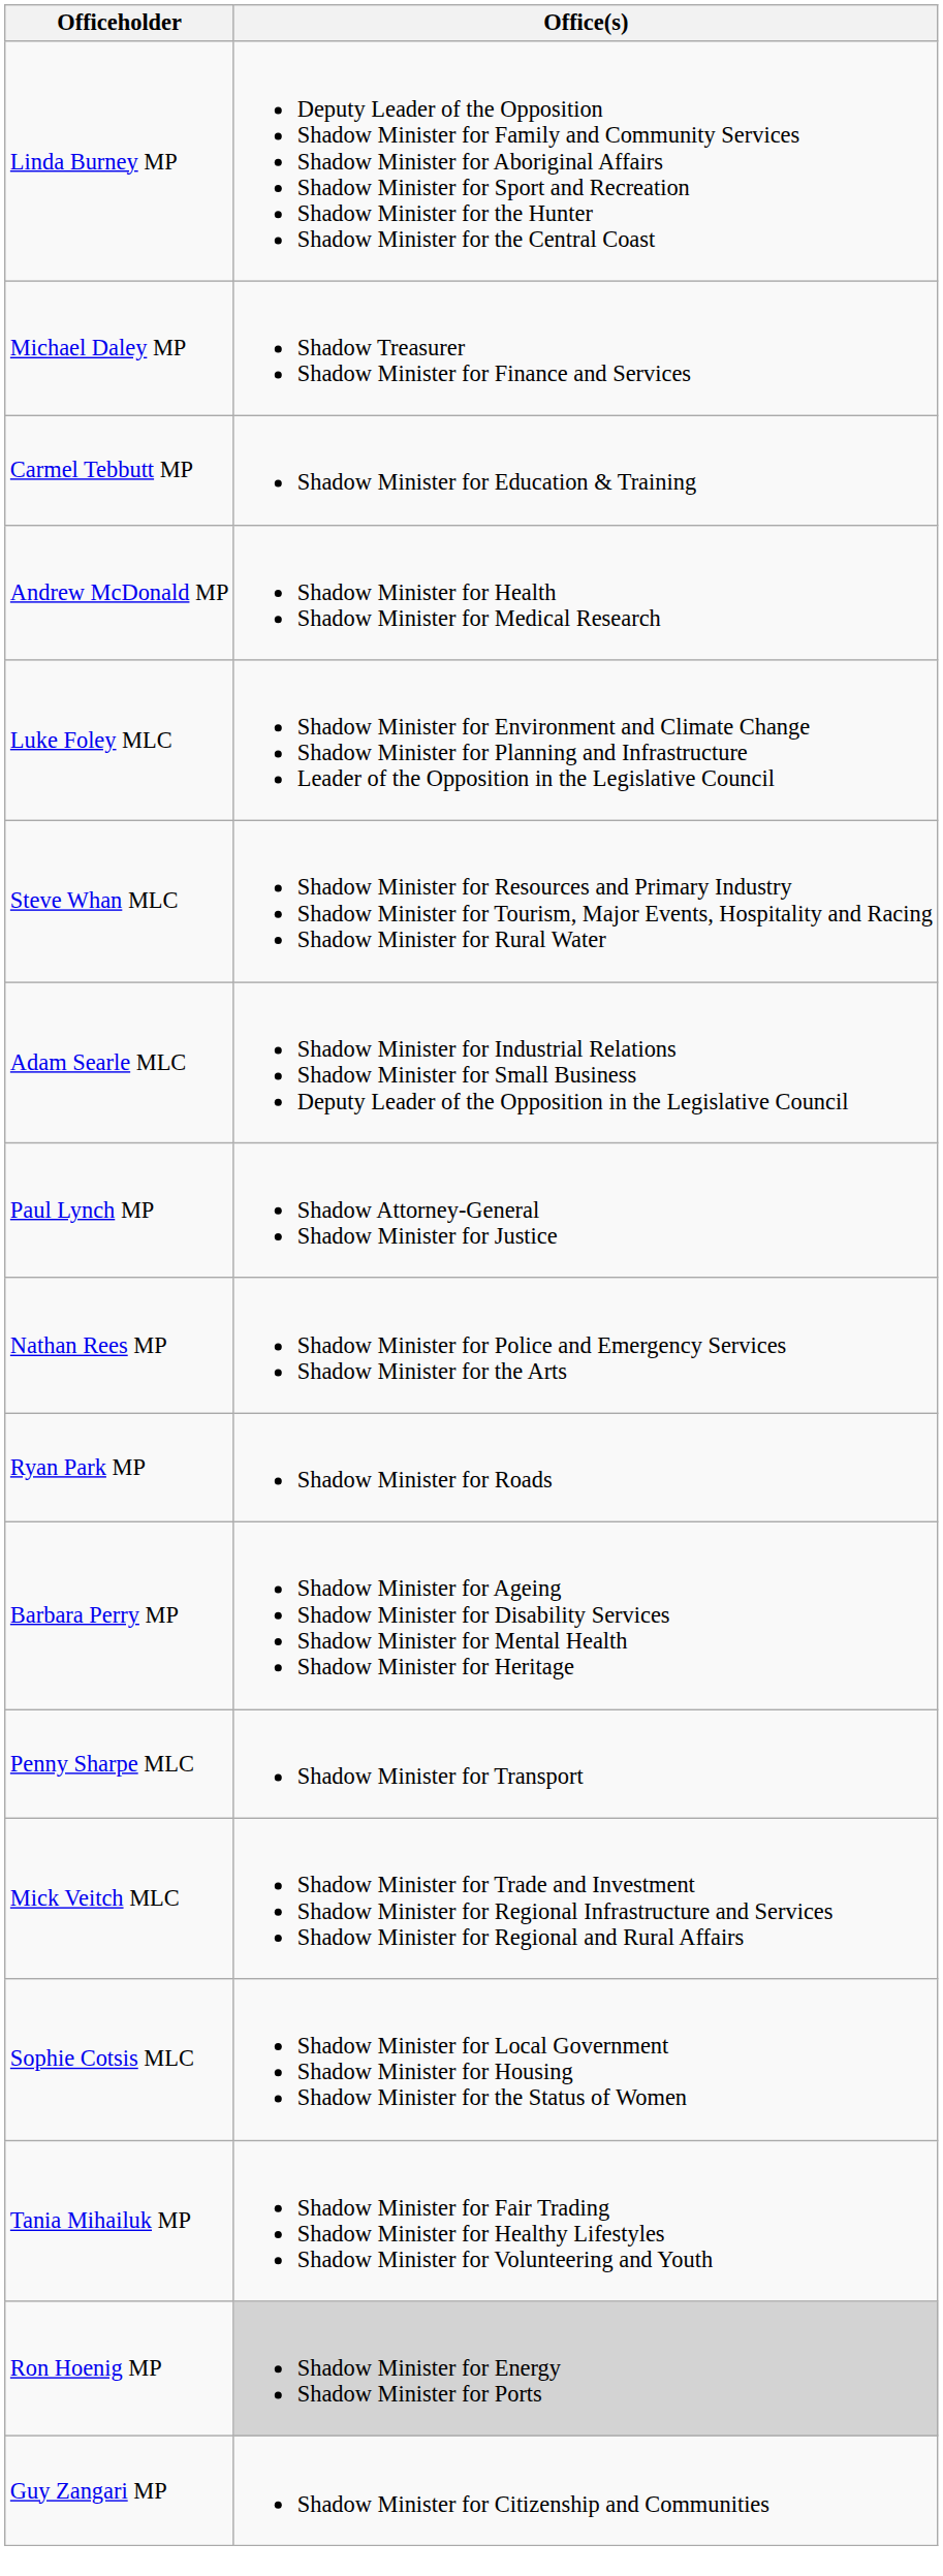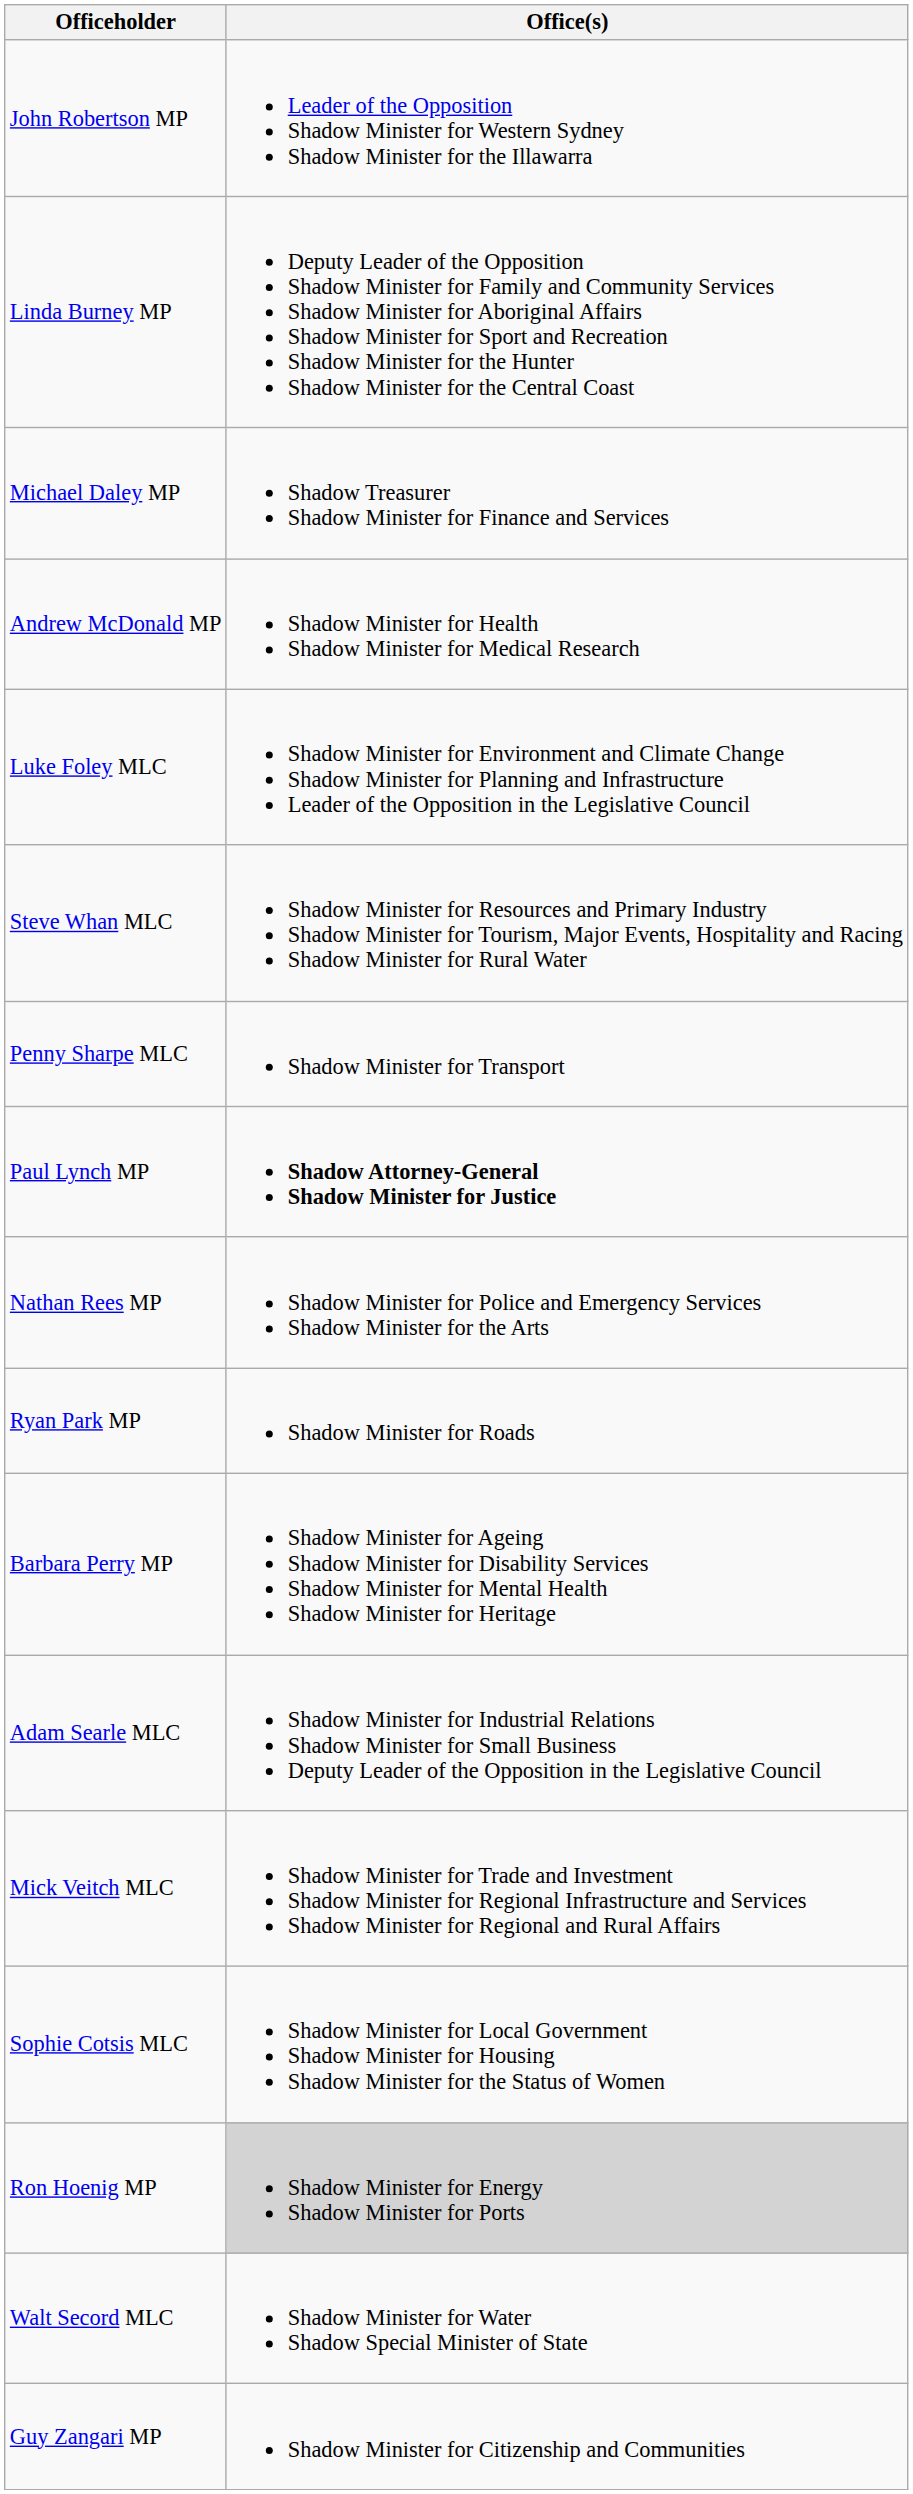 <table class="wikitable">
 <tr>
 <th>Officeholder</th>
 <th>Office(s)</th>
+</tr>
+<tr>
+<td><a href='#'>John Robertson</a> MP</td>
+<td><br><ul><li><a href='#'>Leader of the Opposition</a></li><li>Shadow Minister for Western Sydney</li><li>Shadow Minister for the Illawarra</li></ul></td>
 </tr>
 <tr>
 <td><a href='#'>Linda Burney</a> MP</td>
 <td><br><ul><li>Deputy Leader of the Opposition</li><li>Shadow Minister for Family and Community Services</li><li>Shadow Minister for Aboriginal Affairs</li><li>Shadow Minister for Sport and Recreation</li><li>Shadow Minister for the Hunter</li><li>Shadow Minister for the Central Coast</li></ul></td>
 </tr>
 <tr>
 <td><a href='#'>Michael Daley</a> MP</td>
 <td><br><ul><li>Shadow Treasurer</li><li>Shadow Minister for Finance and Services</li></ul></td>
-</tr>
-<tr>
-<td><a href='#'>Carmel Tebbutt</a> MP</td>
-<td><br><ul><li>Shadow Minister for Education & Training</li></ul></td>
 </tr>
 <tr>
 <td><a href='#'>Andrew McDonald</a> MP</td>
 <td><br><ul><li>Shadow Minister for Health</li><li>Shadow Minister for Medical Research</li></ul></td>
 </tr>
 <tr>
 <td><a href='#'>Luke Foley</a> MLC</td>
 <td><br><ul><li>Shadow Minister for Environment and Climate Change</li><li>Shadow Minister for Planning and Infrastructure</li><li>Leader of the Opposition in the Legislative Council</li></ul></td>
 </tr>
 <tr>
 <td><a href='#'>Steve Whan</a> MLC</td>
 <td><br><ul><li>Shadow Minister for Resources and Primary Industry</li><li>Shadow Minister for Tourism, Major Events, Hospitality and Racing</li><li>Shadow Minister for Rural Water</li></ul></td>
 </tr>
 <tr>
-<td><a href='#'>Adam Searle</a> MLC</td>
-<td><br><ul><li>Shadow Minister for Industrial Relations</li><li>Shadow Minister for Small Business</li><li>Deputy Leader of the Opposition in the Legislative Council</li></ul></td>
+<td><a href='#'>Penny Sharpe</a> MLC</td>
+<td><br><ul><li>Shadow Minister for Transport</li></ul></td>
 </tr>
 <tr>
 <td><a href='#'>Paul Lynch</a> MP</td>
-<td><br><ul><li>Shadow Attorney-General</li><li>Shadow Minister for Justice</li></ul></td>
+<td><strong><br><ul><li>Shadow Attorney-General</li><li>Shadow Minister for Justice</li></ul></strong></td>
 </tr>
 <tr>
 <td><a href='#'>Nathan Rees</a> MP</td>
 <td><br><ul><li>Shadow Minister for Police and Emergency Services</li><li>Shadow Minister for the Arts</li></ul></td>
 </tr>
 <tr>
 <td><a href='#'>Ryan Park</a> MP</td>
 <td><br><ul><li>Shadow Minister for Roads</li></ul></td>
 </tr>
 <tr>
 <td><a href='#'>Barbara Perry</a> MP</td>
 <td><br><ul><li>Shadow Minister for Ageing</li><li>Shadow Minister for Disability Services</li><li>Shadow Minister for Mental Health</li><li>Shadow Minister for Heritage</li></ul></td>
 </tr>
 <tr>
-<td><a href='#'>Penny Sharpe</a> MLC</td>
-<td><br><ul><li>Shadow Minister for Transport</li></ul></td>
+<td><a href='#'>Adam Searle</a> MLC</td>
+<td><br><ul><li>Shadow Minister for Industrial Relations</li><li>Shadow Minister for Small Business</li><li>Deputy Leader of the Opposition in the Legislative Council</li></ul></td>
 </tr>
 <tr>
 <td><a href='#'>Mick Veitch</a> MLC</td>
 <td><br><ul><li>Shadow Minister for Trade and Investment</li><li>Shadow Minister for Regional Infrastructure and Services</li><li>Shadow Minister for Regional and Rural Affairs</li></ul></td>
 </tr>
 <tr>
 <td><a href='#'>Sophie Cotsis</a> MLC</td>
 <td><br><ul><li>Shadow Minister for Local Government</li><li>Shadow Minister for Housing</li><li>Shadow Minister for the Status of Women</li></ul></td>
 </tr>
 <tr>
-<td><a href='#'>Tania Mihailuk</a> MP</td>
-<td><br><ul><li>Shadow Minister for Fair Trading</li><li>Shadow Minister for Healthy Lifestyles</li><li>Shadow Minister for Volunteering and Youth</li></ul></td>
+<td><a href='#'>Ron Hoenig</a> MP</td>
+<td style="background: lightgrey;"><br><ul><li>Shadow Minister for Energy</li><li>Shadow Minister for Ports</li></ul></td>
 </tr>
 <tr>
-<td><a href='#'>Ron Hoenig</a> MP</td>
-<td style="background: lightgrey;"><br><ul><li>Shadow Minister for Energy</li><li>Shadow Minister for Ports</li></ul></td>
+<td><a href='#'>Walt Secord</a> MLC</td>
+<td><br><ul><li>Shadow Minister for Water</li><li>Shadow Special Minister of State</li></ul></td>
 </tr>
 <tr>
 <td><a href='#'>Guy Zangari</a> MP</td>
 <td><br><ul><li>Shadow Minister for Citizenship and Communities</li></ul></td>
 </tr>
 </table>
